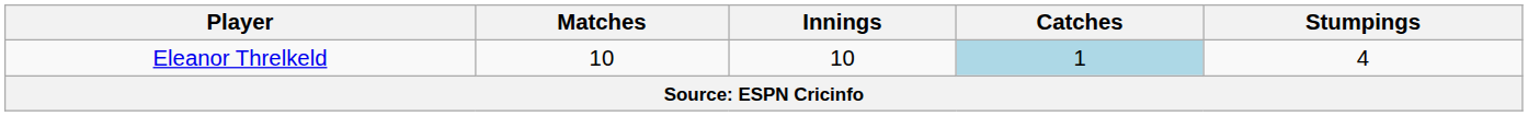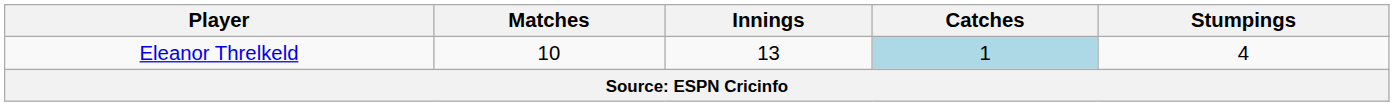 <table class="wikitable" style="text-align:center; width:55%;">
 <tr>
 <th>Player</th>
 <th>Matches</th>
 <th>Innings</th>
 <th>Catches</th>
 <th>Stumpings</th>
 </tr>
 <tr>
 <td><a href='#'>Eleanor Threlkeld</a></td>
 <td>10</td>
-<td>10</td>
+<td>13</td>
 <td style="background: lightblue;">1</td>
 <td>4</td>
 </tr>
 <tr>
 <th colspan="5"><small>Source: ESPN Cricinfo </small></th>
 </tr>
 </table>
